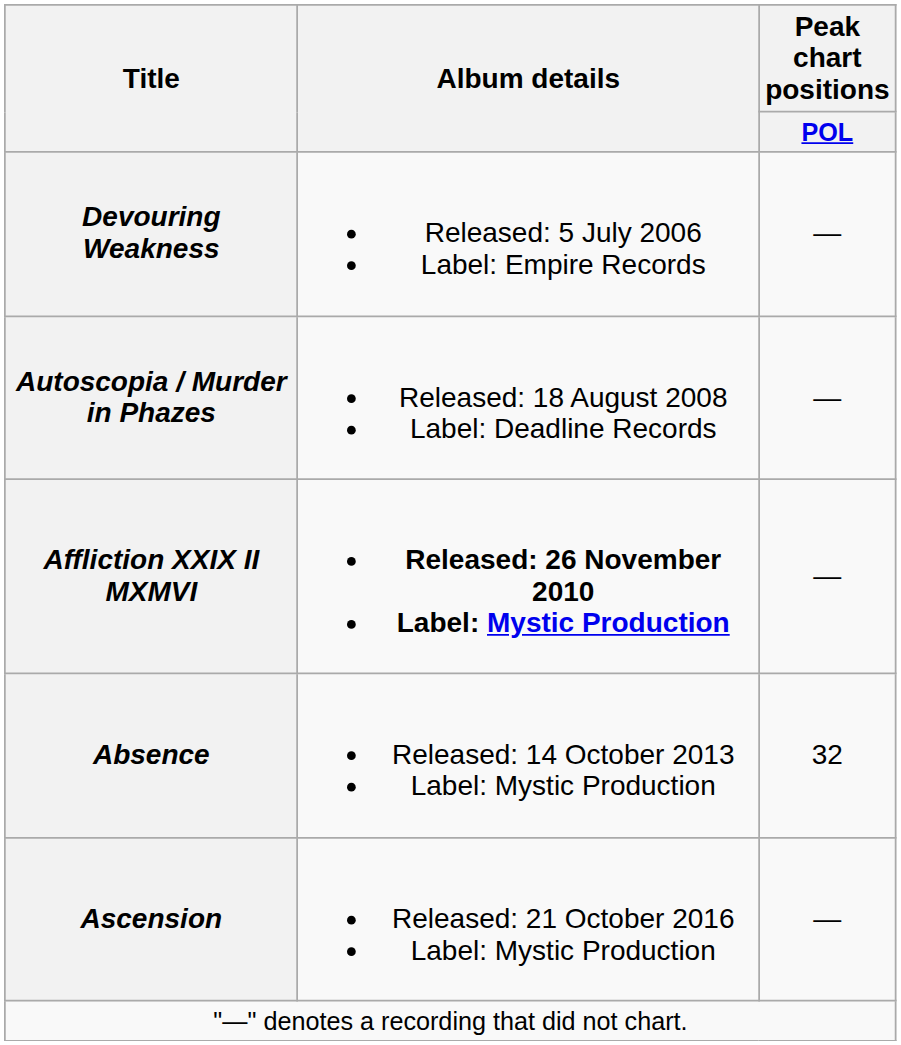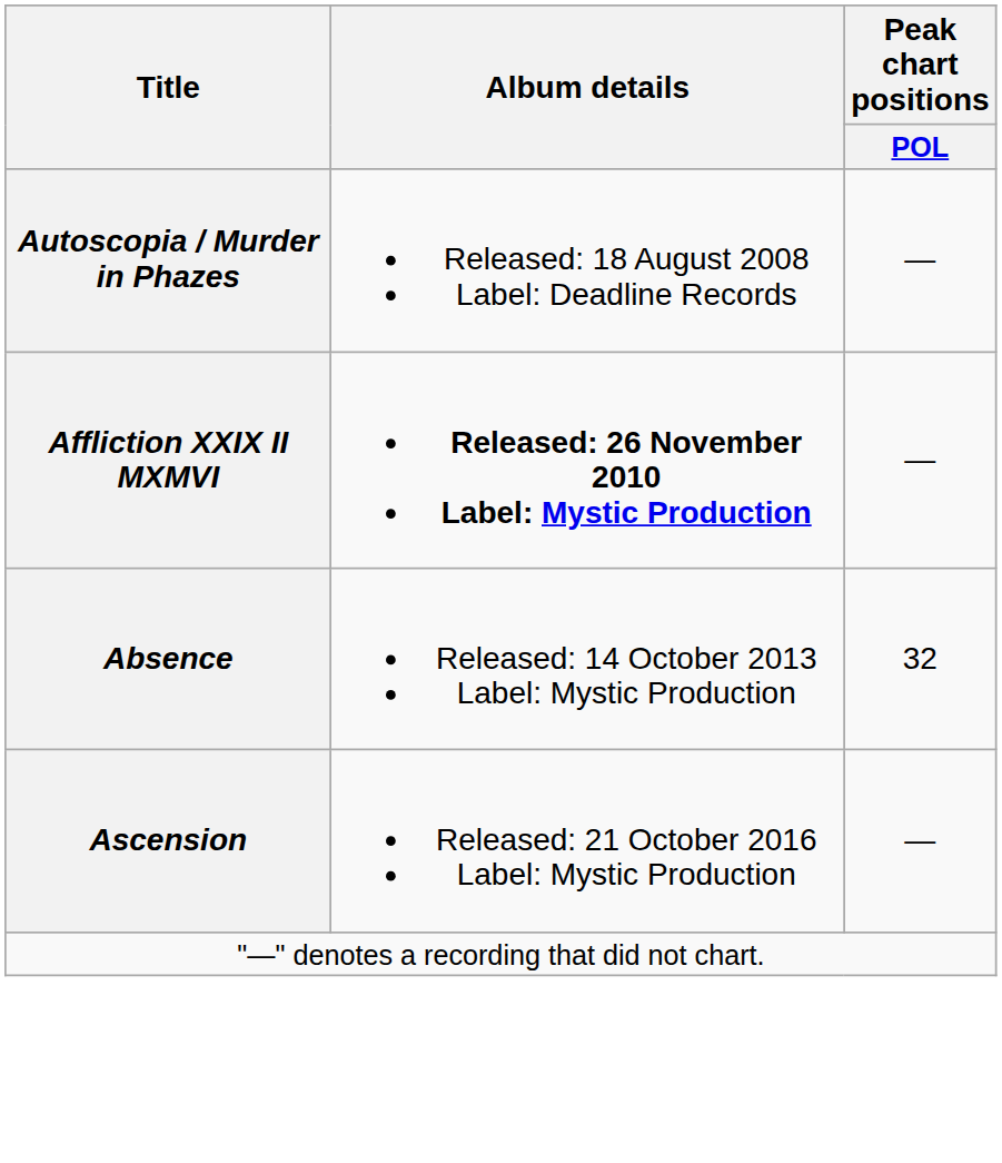 <table class="wikitable plainrowheaders" style="text-align:center;" border="1">
 <tr>
 <th scope="col" rowspan="2" style="width:10em;">Title</th>
 <th scope="col" rowspan="2" style="width:16em;">Album details</th>
 <th scope="col" colspan="1">Peak chart positions</th>
 </tr>
 <tr>
 <th scope="col" style="width:3em;font-size:90%;"><a href='#'>POL</a><br></th>
-</tr>
-<tr>
-<th scope="row"><em>Devouring Weakness</em></th>
-<td><br><ul><li>Released: 5 July 2006</li><li>Label: Empire Records</li></ul></td>
-<td>—</td>
 </tr>
 <tr>
 <th scope="row"><em>Autoscopia / Murder in Phazes</em></th>
 <td><br><ul><li>Released: 18 August 2008</li><li>Label: Deadline Records</li></ul></td>
 <td>—</td>
 </tr>
 <tr>
 <th scope="row"><em>Affliction XXIX II MXMVI</em></th>
 <td><strong><br><ul><li>Released: 26 November 2010</li><li>Label: <a href='#'>Mystic Production</a></li></ul></strong></td>
 <td>—</td>
 </tr>
 <tr>
 <th scope="row"><em>Absence</em></th>
 <td><br><ul><li>Released: 14 October 2013</li><li>Label: Mystic Production</li></ul></td>
 <td>32</td>
 </tr>
 <tr>
 <th scope="row"><em>Ascension</em></th>
 <td><br><ul><li>Released: 21 October 2016</li><li>Label: Mystic Production</li></ul></td>
 <td>—</td>
 </tr>
 <tr>
 <td colspan="3" style="font-size:90%">"—" denotes a recording that did not chart.</td>
 </tr>
 </table>
